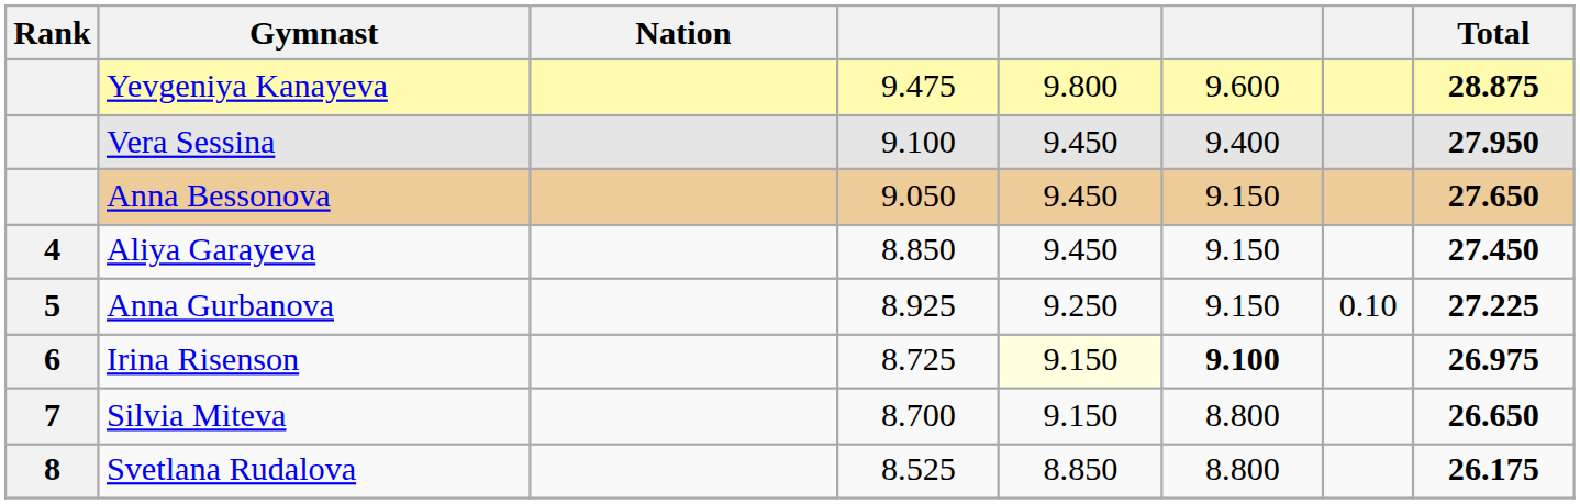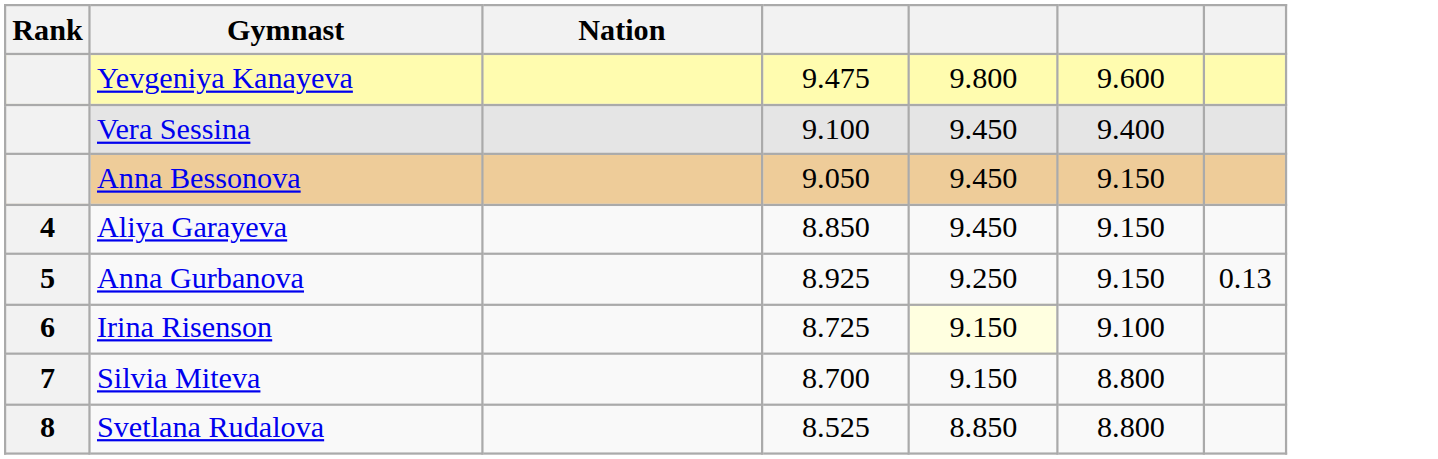 <table class="wikitable sortable" style="text-align:center; font-size:85%">
 <tr>
 <th scope="col" style="width:20px;">Rank</th>
 <th ! scope="col" style="width:170px;">Gymnast</th>
 <th ! scope="col" style="width:120px;">Nation</th>
 <th ! scope="col" style="width:60px;"></th>
 <th ! scope="col" style="width:60px;"></th>
 <th ! scope="col" style="width:60px;"></th>
 <th ! scope="col" style="width:30px;"></th>
-<th ! scope="col" style="width:60px;">Total</th>
 </tr>
 <tr style="background:#fffcaf;">
 <th scope=row style="text-align:center"></th>
 <td style="text-align:left;"><a href='#'>Yevgeniya Kanayeva</a></td>
 <td style="text-align:left;"></td>
 <td>9.475</td>
 <td>9.800</td>
 <td>9.600</td>
 <td></td>
-<td><strong>28.875</strong></td>
 </tr>
 <tr style="background:#e5e5e5;">
 <th scope=row style="text-align:center"></th>
 <td style="text-align:left;"><a href='#'>Vera Sessina</a></td>
 <td style="text-align:left;"></td>
 <td>9.100</td>
 <td>9.450</td>
 <td>9.400</td>
 <td></td>
-<td><strong>27.950</strong></td>
 </tr>
 <tr style="background:#ec9;">
 <th scope=row style="text-align:center"></th>
 <td style="text-align:left;"><a href='#'>Anna Bessonova</a></td>
 <td style="text-align:left;"></td>
 <td>9.050</td>
 <td>9.450</td>
 <td>9.150</td>
 <td></td>
-<td><strong>27.650</strong></td>
 </tr>
 <tr>
 <th scope=row style="text-align:center">4</th>
 <td style="text-align:left;"><a href='#'>Aliya Garayeva</a></td>
 <td style="text-align:left;"></td>
 <td>8.850</td>
 <td>9.450</td>
 <td>9.150</td>
 <td></td>
-<td><strong>27.450</strong></td>
 </tr>
 <tr>
 <th scope=row style="text-align:center">5</th>
 <td style="text-align:left;"><a href='#'>Anna Gurbanova</a></td>
 <td style="text-align:left;"></td>
 <td>8.925</td>
 <td>9.250</td>
 <td>9.150</td>
-<td>0.10</td>
-<td><strong>27.225</strong></td>
+<td>0.13</td>
 </tr>
 <tr>
 <th scope=row style="text-align:center">6</th>
 <td style="text-align:left;"><a href='#'>Irina Risenson</a></td>
 <td style="text-align:left;"></td>
 <td>8.725</td>
 <td style="background: lightyellow;">9.150</td>
-<td><strong>9.100</strong></td>
+<td>9.100</td>
 <td></td>
-<td><strong>26.975</strong></td>
 </tr>
 <tr>
 <th scope=row style="text-align:center">7</th>
 <td style="text-align:left;"><a href='#'>Silvia Miteva</a></td>
 <td style="text-align:left;"></td>
 <td>8.700</td>
 <td>9.150</td>
 <td>8.800</td>
 <td></td>
-<td><strong>26.650</strong></td>
 </tr>
 <tr>
 <th scope=row style="text-align:center">8</th>
 <td style="text-align:left;"><a href='#'>Svetlana Rudalova</a></td>
 <td style="text-align:left;"></td>
 <td>8.525</td>
 <td>8.850</td>
 <td>8.800</td>
 <td></td>
-<td><strong>26.175</strong></td>
 </tr>
 </table>
